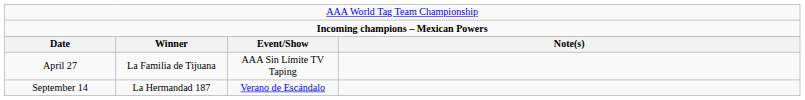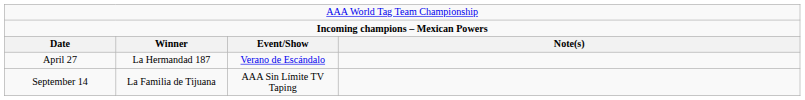 <table class="wikitable" style="text-align:center; width:100%;">
 <tr>
 <td colspan="5"><a href='#'>AAA World Tag Team Championship</a></td>
 </tr>
 <tr>
 <td colspan="5"><strong>Incoming champions – Mexican Powers </strong></td>
 </tr>
 <tr>
 <th width="14%">Date</th>
 <th width="14%">Winner</th>
 <th width="14%">Event/Show</th>
 <th width="58%">Note(s)</th>
 </tr>
 <tr>
 <td>April 27</td>
+<td>La Hermandad 187<br></td>
+<td><a href='#'>Verano de Escándalo</a></td>
+<td align="left"></td>
+</tr>
+<tr>
+<td>September 14</td>
 <td>La Familia de Tijuana<br></td>
 <td>AAA Sin Límite TV Taping</td>
 <td align="left"></td>
 </tr>
-<tr>
-<td>September 14</td>
-<td>La Hermandad 187<br></td>
-<td><a href='#'>Verano de Escándalo</a></td>
-<td align="left"></td>
-</tr>
 </table>
